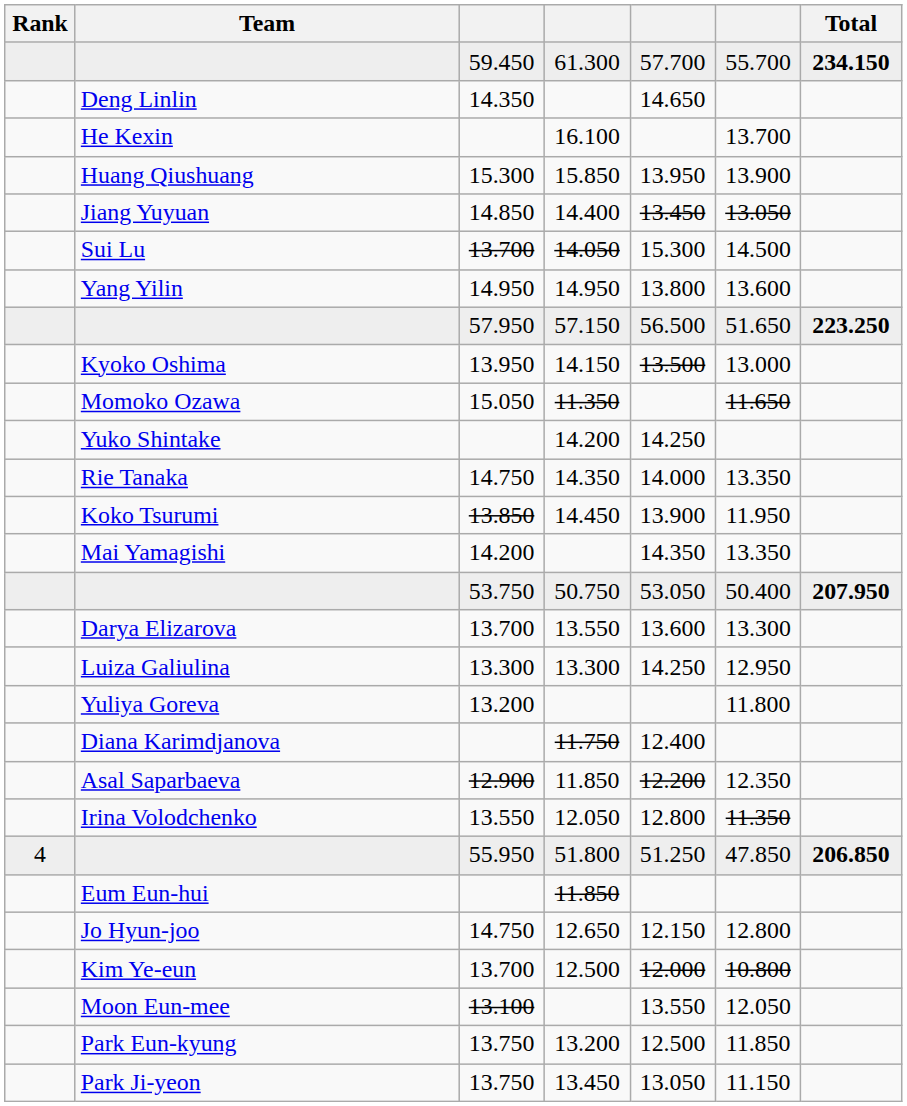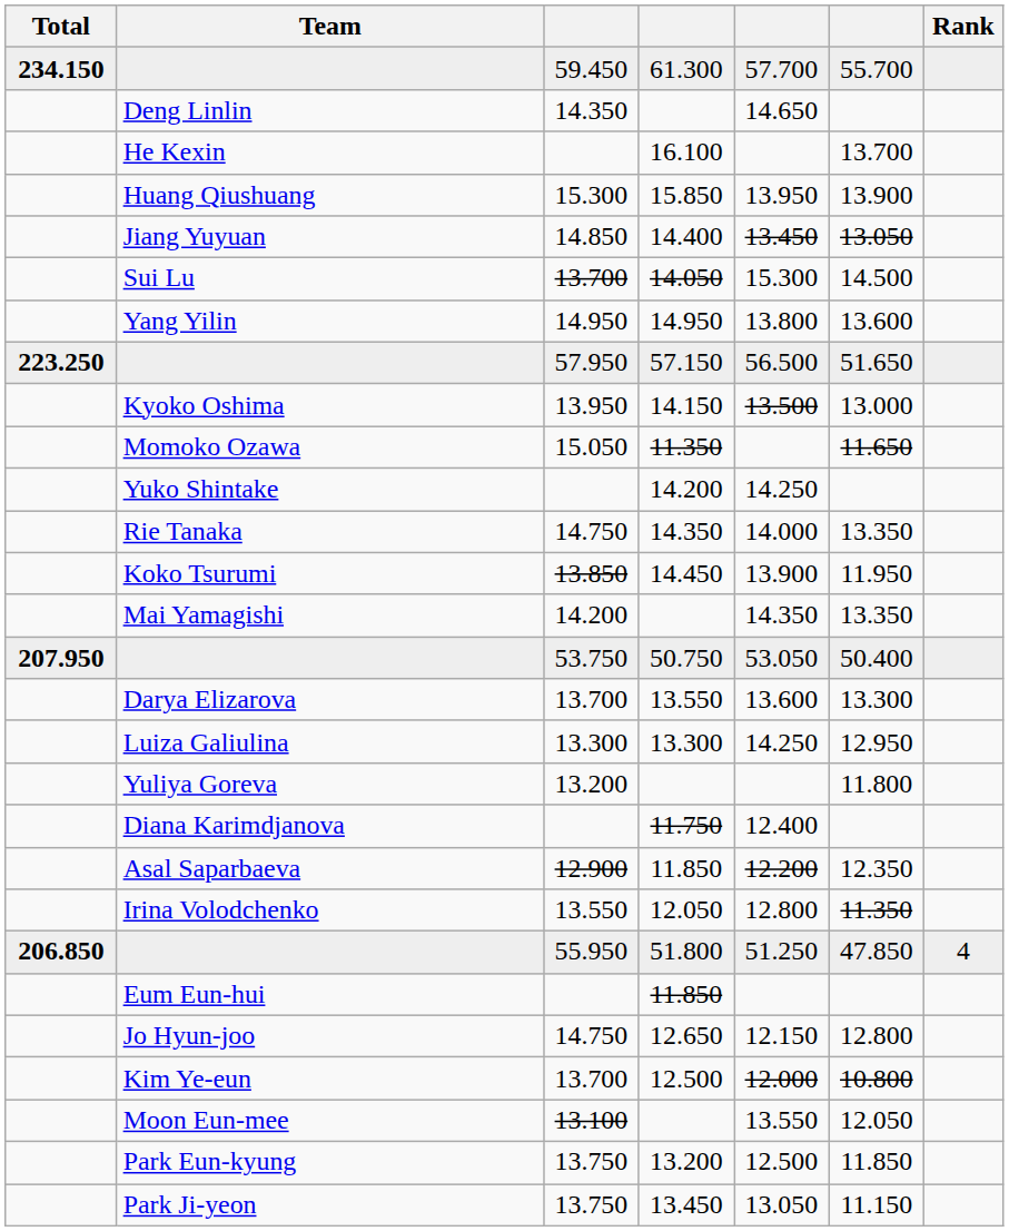 <table class=wikitable style="text-align:center">
 <tr>
-<th width=40>Rank</th>
+<th width=60>Total</th>
 <th width=250>Team</th>
 <th width=50></th>
 <th width=50></th>
 <th width=50></th>
 <th width=50></th>
-<th width=60>Total</th>
+<th width=40>Rank</th>
 </tr>
 <tr bgcolor=eeeeee>
-<td></td>
+<td><strong>234.150</strong></td>
 <td align=left></td>
 <td>59.450</td>
 <td>61.300</td>
 <td>57.700</td>
 <td>55.700</td>
-<td><strong>234.150</strong></td>
+<td></td>
 </tr>
 <tr>
 <td></td>
 <td align=left><a href='#'>Deng Linlin</a></td>
 <td>14.350</td>
 <td></td>
 <td>14.650</td>
 <td></td>
 <td></td>
 </tr>
 <tr>
 <td></td>
 <td align=left><a href='#'>He Kexin</a></td>
 <td></td>
 <td>16.100</td>
 <td></td>
 <td>13.700</td>
 <td></td>
 </tr>
 <tr>
 <td></td>
 <td align=left><a href='#'>Huang Qiushuang</a></td>
 <td>15.300</td>
 <td>15.850</td>
 <td>13.950</td>
 <td>13.900</td>
 <td></td>
 </tr>
 <tr>
 <td></td>
 <td align=left><a href='#'>Jiang Yuyuan</a></td>
 <td>14.850</td>
 <td>14.400</td>
 <td><s>13.450</s></td>
 <td><s>13.050</s></td>
 <td></td>
 </tr>
 <tr>
 <td></td>
 <td align=left><a href='#'>Sui Lu</a></td>
 <td><s>13.700</s></td>
 <td><s>14.050</s></td>
 <td>15.300</td>
 <td>14.500</td>
 <td></td>
 </tr>
 <tr>
 <td></td>
 <td align=left><a href='#'>Yang Yilin</a></td>
 <td>14.950</td>
 <td>14.950</td>
 <td>13.800</td>
 <td>13.600</td>
 <td></td>
 </tr>
 <tr bgcolor=eeeeee>
-<td></td>
+<td><strong>223.250</strong></td>
 <td align=left></td>
 <td>57.950</td>
 <td>57.150</td>
 <td>56.500</td>
 <td>51.650</td>
-<td><strong>223.250</strong></td>
+<td></td>
 </tr>
 <tr>
 <td></td>
 <td align=left><a href='#'>Kyoko Oshima</a></td>
 <td>13.950</td>
 <td>14.150</td>
 <td><s>13.500</s></td>
 <td>13.000</td>
 <td></td>
 </tr>
 <tr>
 <td></td>
 <td align=left><a href='#'>Momoko Ozawa</a></td>
 <td>15.050</td>
 <td><s>11.350</s></td>
 <td></td>
 <td><s>11.650</s></td>
 <td></td>
 </tr>
 <tr>
 <td></td>
 <td align=left><a href='#'>Yuko Shintake</a></td>
 <td></td>
 <td>14.200</td>
 <td>14.250</td>
 <td></td>
 <td></td>
 </tr>
 <tr>
 <td></td>
 <td align=left><a href='#'>Rie Tanaka</a></td>
 <td>14.750</td>
 <td>14.350</td>
 <td>14.000</td>
 <td>13.350</td>
 <td></td>
 </tr>
 <tr>
 <td></td>
 <td align=left><a href='#'>Koko Tsurumi</a></td>
 <td><s>13.850</s></td>
 <td>14.450</td>
 <td>13.900</td>
 <td>11.950</td>
 <td></td>
 </tr>
 <tr>
 <td></td>
 <td align=left><a href='#'>Mai Yamagishi</a></td>
 <td>14.200</td>
 <td></td>
 <td>14.350</td>
 <td>13.350</td>
 <td></td>
 </tr>
 <tr bgcolor=eeeeee>
-<td></td>
+<td><strong>207.950</strong></td>
 <td align=left></td>
 <td>53.750</td>
 <td>50.750</td>
 <td>53.050</td>
 <td>50.400</td>
-<td><strong>207.950</strong></td>
+<td></td>
 </tr>
 <tr>
 <td></td>
 <td align=left><a href='#'>Darya Elizarova</a></td>
 <td>13.700</td>
 <td>13.550</td>
 <td>13.600</td>
 <td>13.300</td>
 <td></td>
 </tr>
 <tr>
 <td></td>
 <td align=left><a href='#'>Luiza Galiulina</a></td>
 <td>13.300</td>
 <td>13.300</td>
 <td>14.250</td>
 <td>12.950</td>
 <td></td>
 </tr>
 <tr>
 <td></td>
 <td align=left><a href='#'>Yuliya Goreva</a></td>
 <td>13.200</td>
 <td></td>
 <td></td>
 <td>11.800</td>
 <td></td>
 </tr>
 <tr>
 <td></td>
 <td align=left><a href='#'>Diana Karimdjanova</a></td>
 <td></td>
 <td><s>11.750</s></td>
 <td>12.400</td>
 <td></td>
 <td></td>
 </tr>
 <tr>
 <td></td>
 <td align=left><a href='#'>Asal Saparbaeva</a></td>
 <td><s>12.900</s></td>
 <td>11.850</td>
 <td><s>12.200</s></td>
 <td>12.350</td>
 <td></td>
 </tr>
 <tr>
 <td></td>
 <td align=left><a href='#'>Irina Volodchenko</a></td>
 <td>13.550</td>
 <td>12.050</td>
 <td>12.800</td>
 <td><s>11.350</s></td>
 <td></td>
 </tr>
 <tr bgcolor=eeeeee>
-<td>4</td>
+<td><strong>206.850</strong></td>
 <td align=left></td>
 <td>55.950</td>
 <td>51.800</td>
 <td>51.250</td>
 <td>47.850</td>
-<td><strong>206.850</strong></td>
+<td>4</td>
 </tr>
 <tr>
 <td></td>
 <td align=left><a href='#'>Eum Eun-hui</a></td>
 <td></td>
 <td><s>11.850</s></td>
 <td></td>
 <td></td>
 <td></td>
 </tr>
 <tr>
 <td></td>
 <td align=left><a href='#'>Jo Hyun-joo</a></td>
 <td>14.750</td>
 <td>12.650</td>
 <td>12.150</td>
 <td>12.800</td>
 <td></td>
 </tr>
 <tr>
 <td></td>
 <td align=left><a href='#'>Kim Ye-eun</a></td>
 <td>13.700</td>
 <td>12.500</td>
 <td><s>12.000</s></td>
 <td><s>10.800</s></td>
 <td></td>
 </tr>
 <tr>
 <td></td>
 <td align=left><a href='#'>Moon Eun-mee</a></td>
 <td><s>13.100</s></td>
 <td></td>
 <td>13.550</td>
 <td>12.050</td>
 <td></td>
 </tr>
 <tr>
 <td></td>
 <td align=left><a href='#'>Park Eun-kyung</a></td>
 <td>13.750</td>
 <td>13.200</td>
 <td>12.500</td>
 <td>11.850</td>
 <td></td>
 </tr>
 <tr>
 <td></td>
 <td align=left><a href='#'>Park Ji-yeon</a></td>
 <td>13.750</td>
 <td>13.450</td>
 <td>13.050</td>
 <td>11.150</td>
 <td></td>
 </tr>
 </table>
